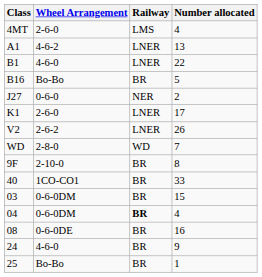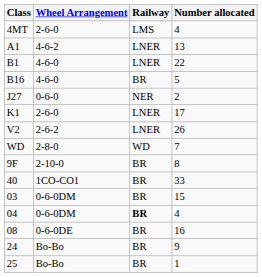 <table class="wikitable">
 <tr>
 <th>Class</th>
 <th><a href='#'>Wheel Arrangement</a></th>
 <th>Railway</th>
 <th>Number allocated</th>
 </tr>
 <tr>
 <td>4MT</td>
 <td>2-6-0</td>
 <td>LMS</td>
 <td>4</td>
 </tr>
 <tr>
 <td>A1</td>
 <td>4-6-2</td>
 <td>LNER</td>
 <td>13</td>
 </tr>
 <tr>
 <td>B1</td>
 <td>4-6-0</td>
 <td>LNER</td>
 <td>22</td>
 </tr>
 <tr>
 <td>B16</td>
-<td>Bo-Bo</td>
+<td>4-6-0</td>
 <td>BR</td>
 <td>5</td>
 </tr>
 <tr>
 <td>J27</td>
 <td>0-6-0</td>
 <td>NER</td>
 <td>2</td>
 </tr>
 <tr>
 <td>K1</td>
 <td>2-6-0</td>
 <td>LNER</td>
 <td>17</td>
 </tr>
 <tr>
 <td>V2</td>
 <td>2-6-2</td>
 <td>LNER</td>
 <td>26</td>
 </tr>
 <tr>
 <td>WD</td>
 <td>2-8-0</td>
 <td>WD</td>
 <td>7</td>
 </tr>
 <tr>
 <td>9F</td>
 <td>2-10-0</td>
 <td>BR</td>
 <td>8</td>
 </tr>
 <tr>
 <td>40</td>
 <td>1CO-CO1</td>
 <td>BR</td>
 <td>33</td>
 </tr>
 <tr>
 <td>03</td>
 <td>0-6-0DM</td>
 <td>BR</td>
 <td>15</td>
 </tr>
 <tr>
 <td>04</td>
 <td>0-6-0DM</td>
 <td><strong>BR</strong></td>
 <td>4</td>
 </tr>
 <tr>
 <td>08</td>
 <td>0-6-0DE</td>
 <td>BR</td>
 <td>16</td>
 </tr>
 <tr>
 <td>24</td>
-<td>4-6-0</td>
+<td>Bo-Bo</td>
 <td>BR</td>
 <td>9</td>
 </tr>
 <tr>
 <td>25</td>
 <td>Bo-Bo</td>
 <td>BR</td>
 <td>1</td>
 </tr>
 </table>
